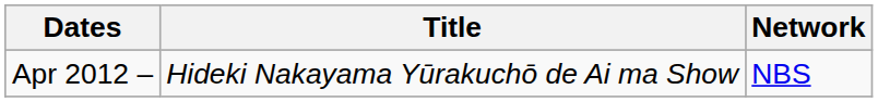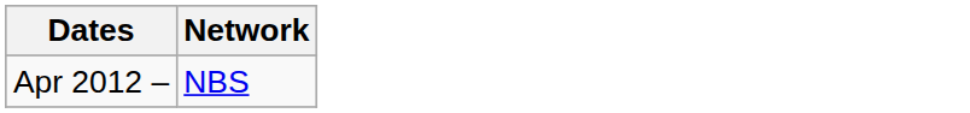 <table class="wikitable">
 <tr>
 <th>Dates</th>
-<th>Title</th>
 <th>Network</th>
 </tr>
 <tr>
 <td>Apr 2012 –</td>
-<td><em>Hideki Nakayama Yūrakuchō de Ai ma Show</em></td>
 <td><a href='#'>NBS</a></td>
 </tr>
 </table>
